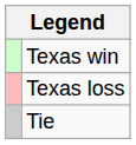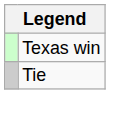 <table class="wikitable" style="font-size:90%">
 <tr>
 <th colspan="2">Legend</th>
 </tr>
 <tr>
 <td bgcolor="#ccffcc"> </td>
 <td>Texas win</td>
 </tr>
 <tr>
-<td bgcolor="#ffbbbb"> </td>
-<td>Texas loss</td>
-</tr>
-<tr>
 <td bgcolor="#cccccc"> </td>
 <td>Tie</td>
 </tr>
 </table>
